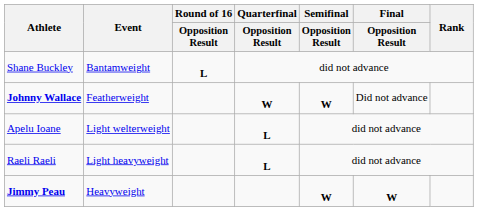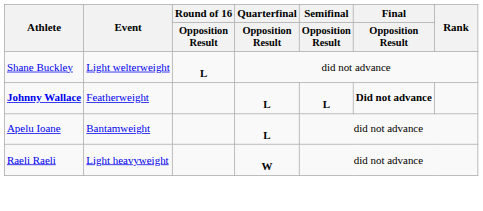 <table class="wikitable" style="font-size:90%">
 <tr>
 <th rowspan="2">Athlete</th>
 <th rowspan="2">Event</th>
 <th>Round of 16</th>
 <th>Quarterfinal</th>
 <th>Semifinal</th>
 <th>Final</th>
 <th rowspan="2" style="width:50px;">Rank</th>
 </tr>
 <tr style="font-size:95%">
 <th>Opposition<br>Result</th>
 <th>Opposition<br>Result</th>
 <th>Opposition<br>Result</th>
 <th>Opposition<br>Result</th>
 </tr>
 <tr align=center>
 <td align=left><a href='#'>Shane Buckley</a></td>
-<td align=left><a href='#'>Bantamweight</a></td>
+<td align=left><a href='#'>Light welterweight</a></td>
 <td><br><strong>L</strong></td>
 <td colspan=4>did not advance</td>
 </tr>
 <tr align=center>
 <td align=left><strong><a href='#'>Johnny Wallace</a></strong></td>
 <td align=left><a href='#'>Featherweight</a></td>
 <td></td>
-<td><br><strong>W</strong></td>
-<td><br><strong>W</strong></td>
-<td>Did not advance</td>
+<td><br><strong>L</strong></td>
+<td><br><strong>L</strong></td>
+<td><strong>Did not advance</strong></td>
 <td></td>
 </tr>
 <tr align=center>
 <td align=left><a href='#'>Apelu Ioane</a></td>
-<td align=left><a href='#'>Light welterweight</a></td>
+<td align=left><a href='#'>Bantamweight</a></td>
 <td></td>
 <td><br><strong>L</strong></td>
 <td colspan=3>did not advance</td>
 </tr>
 <tr align=center>
 <td align=left><a href='#'>Raeli Raeli</a></td>
 <td align=left><a href='#'>Light heavyweight</a></td>
 <td></td>
-<td><br><strong>L</strong></td>
+<td><br><strong>W</strong></td>
 <td colspan=3>did not advance</td>
 </tr>
-<tr align=center>
-<td align=left><strong><a href='#'>Jimmy Peau</a></strong></td>
-<td align=left><a href='#'>Heavyweight</a></td>
-<td></td>
-<td></td>
-<td><br><strong>W</strong></td>
-<td><br><strong>W</strong></td>
-<td></td>
-</tr>
 </table>
